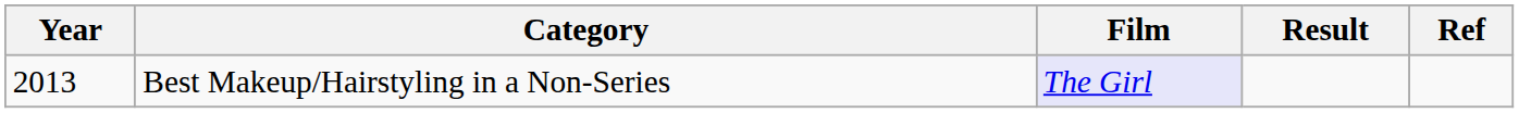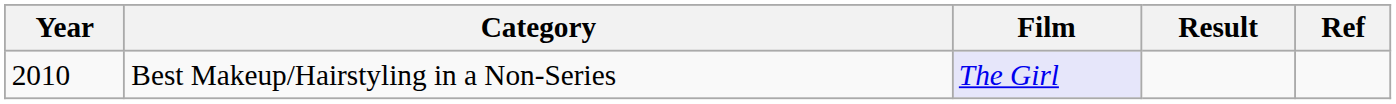 <table width="60%" class="wikitable">
 <tr>
 <th>Year</th>
 <th>Category</th>
 <th>Film</th>
 <th>Result</th>
 <th>Ref</th>
 </tr>
 <tr>
-<td>2013</td>
+<td>2010</td>
 <td>Best Makeup/Hairstyling in a Non-Series</td>
 <td style="background: lavender;"><em><a href='#'>The Girl</a></em></td>
 <td></td>
 <td></td>
 </tr>
 </table>
